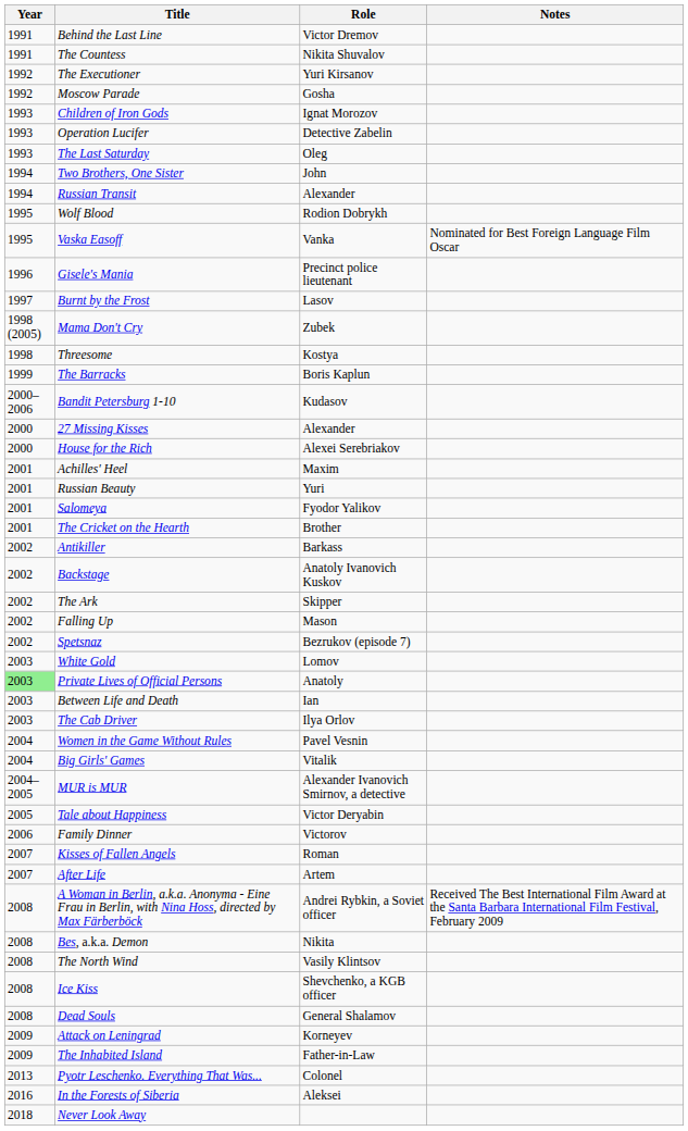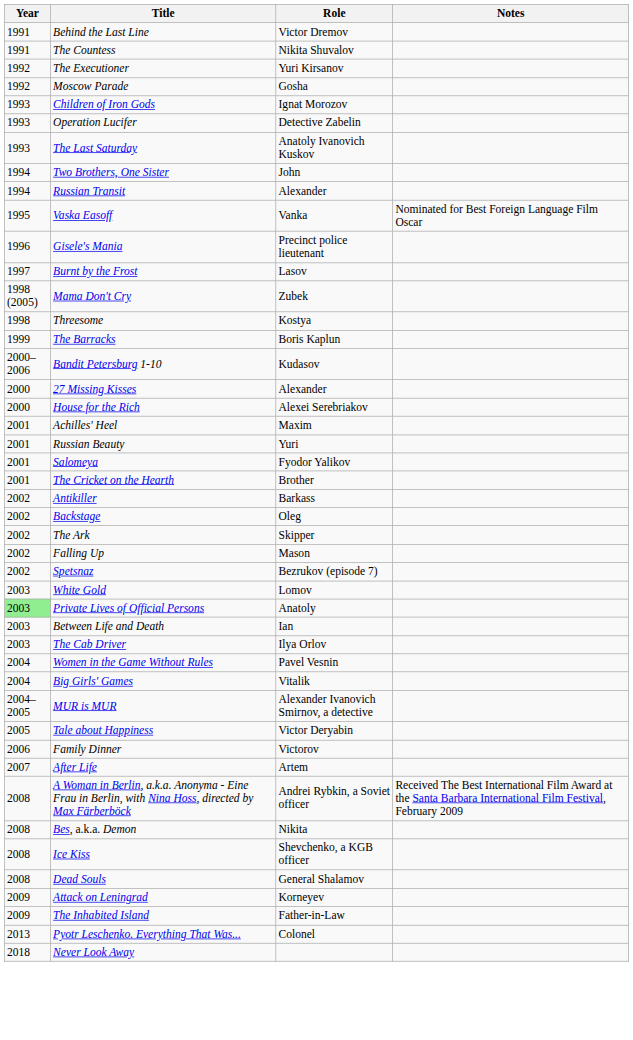 <table class="wikitable sortable">
 <tr>
 <th>Year</th>
 <th>Title</th>
 <th>Role</th>
 <th class="unsortable">Notes</th>
 </tr>
 <tr>
 <td>1991</td>
 <td><em>Behind the Last Line</em></td>
 <td>Victor Dremov</td>
 <td></td>
 </tr>
 <tr>
 <td>1991</td>
 <td><em>The Countess</em></td>
 <td>Nikita Shuvalov</td>
 <td></td>
 </tr>
 <tr>
 <td>1992</td>
 <td><em>The Executioner</em></td>
 <td>Yuri Kirsanov</td>
 <td></td>
 </tr>
 <tr>
 <td>1992</td>
 <td><em>Moscow Parade</em></td>
 <td>Gosha</td>
 <td></td>
 </tr>
 <tr>
 <td>1993</td>
 <td><em><a href='#'>Children of Iron Gods</a></em></td>
 <td>Ignat Morozov</td>
 <td></td>
 </tr>
 <tr>
 <td>1993</td>
 <td><em>Operation Lucifer</em></td>
 <td>Detective Zabelin</td>
 <td></td>
 </tr>
 <tr>
 <td>1993</td>
 <td><em><a href='#'>The Last Saturday</a></em></td>
-<td>Oleg</td>
+<td>Anatoly Ivanovich Kuskov</td>
 <td></td>
 </tr>
 <tr>
 <td>1994</td>
 <td><em><a href='#'>Two Brothers, One Sister</a></em></td>
 <td>John</td>
 <td></td>
 </tr>
 <tr>
 <td>1994</td>
 <td><em><a href='#'>Russian Transit</a></em></td>
 <td>Alexander</td>
-<td></td>
-</tr>
-<tr>
-<td>1995</td>
-<td><em>Wolf Blood</em></td>
-<td>Rodion Dobrykh</td>
 <td></td>
 </tr>
 <tr>
 <td>1995</td>
 <td><em><a href='#'>Vaska Easoff</a></em></td>
 <td>Vanka</td>
 <td>Nominated for Best Foreign Language Film Oscar</td>
 </tr>
 <tr>
 <td>1996</td>
 <td><em><a href='#'>Gisele's Mania</a></em></td>
 <td>Precinct police lieutenant</td>
 <td></td>
 </tr>
 <tr>
 <td>1997</td>
 <td><em><a href='#'>Burnt by the Frost</a></em></td>
 <td>Lasov</td>
 <td></td>
 </tr>
 <tr>
 <td>1998 (2005)</td>
 <td><em><a href='#'>Mama Don't Cry</a></em></td>
 <td>Zubek</td>
 <td></td>
 </tr>
 <tr>
 <td>1998</td>
 <td><em>Threesome</em></td>
 <td>Kostya</td>
 <td></td>
 </tr>
 <tr>
 <td>1999</td>
 <td><em><a href='#'>The Barracks</a></em></td>
 <td>Boris Kaplun</td>
 <td></td>
 </tr>
 <tr>
 <td>2000–2006</td>
 <td><em><a href='#'>Bandit Petersburg</a> 1-10</em></td>
 <td>Kudasov</td>
 <td></td>
 </tr>
 <tr>
 <td>2000</td>
 <td><em><a href='#'>27 Missing Kisses</a></em></td>
 <td>Alexander</td>
 <td></td>
 </tr>
 <tr>
 <td>2000</td>
 <td><em><a href='#'>House for the Rich</a></em></td>
 <td>Alexei Serebriakov</td>
 <td></td>
 </tr>
 <tr>
 <td>2001</td>
 <td><em>Achilles' Heel</em></td>
 <td>Maxim</td>
 <td></td>
 </tr>
 <tr>
 <td>2001</td>
 <td><em>Russian Beauty</em></td>
 <td>Yuri</td>
 <td></td>
 </tr>
 <tr>
 <td>2001</td>
 <td><em><a href='#'>Salomeya</a></em></td>
 <td>Fyodor Yalikov</td>
 <td></td>
 </tr>
 <tr>
 <td>2001</td>
 <td><em><a href='#'>The Cricket on the Hearth</a></em></td>
 <td>Brother</td>
 <td></td>
 </tr>
 <tr>
 <td>2002</td>
 <td><em><a href='#'>Antikiller</a></em></td>
 <td>Barkass</td>
 <td></td>
 </tr>
 <tr>
 <td>2002</td>
 <td><em><a href='#'>Backstage</a></em></td>
-<td>Anatoly Ivanovich Kuskov</td>
+<td>Oleg</td>
 <td></td>
 </tr>
 <tr>
 <td>2002</td>
 <td><em>The Ark</em></td>
 <td>Skipper</td>
 <td></td>
 </tr>
 <tr>
 <td>2002</td>
 <td><em>Falling Up</em></td>
 <td>Mason</td>
 <td></td>
 </tr>
 <tr>
 <td>2002</td>
 <td><em><a href='#'>Spetsnaz</a></em></td>
 <td>Bezrukov (episode 7)</td>
 <td></td>
 </tr>
 <tr>
 <td>2003</td>
 <td><em><a href='#'>White Gold</a></em></td>
 <td>Lomov</td>
 <td></td>
 </tr>
 <tr>
 <td style="background: lightgreen;">2003</td>
 <td><em><a href='#'>Private Lives of Official Persons</a></em></td>
 <td>Anatoly</td>
 <td></td>
 </tr>
 <tr>
 <td>2003</td>
 <td><em>Between Life and Death</em></td>
 <td>Ian</td>
 <td></td>
 </tr>
 <tr>
 <td>2003</td>
 <td><em><a href='#'>The Cab Driver</a></em></td>
 <td>Ilya Orlov</td>
 <td></td>
 </tr>
 <tr>
 <td>2004</td>
 <td><em><a href='#'>Women in the Game Without Rules</a></em></td>
 <td>Pavel Vesnin</td>
 <td></td>
 </tr>
 <tr>
 <td>2004</td>
 <td><em><a href='#'>Big Girls' Games</a></em></td>
 <td>Vitalik</td>
 <td></td>
 </tr>
 <tr>
 <td>2004–2005</td>
 <td><em><a href='#'>MUR is MUR</a></em></td>
 <td>Alexander Ivanovich Smirnov, a detective</td>
 <td></td>
 </tr>
 <tr>
 <td>2005</td>
 <td><em><a href='#'>Tale about Happiness</a></em></td>
 <td>Victor Deryabin</td>
 <td></td>
 </tr>
 <tr>
 <td>2006</td>
 <td><em>Family Dinner</em></td>
 <td>Victorov</td>
 <td></td>
 </tr>
 <tr>
 <td>2007</td>
-<td><em><a href='#'>Kisses of Fallen Angels</a></em></td>
-<td>Roman</td>
-<td></td>
-</tr>
-<tr>
-<td>2007</td>
 <td><em><a href='#'>After Life</a></em></td>
 <td>Artem</td>
 <td></td>
 </tr>
 <tr>
 <td>2008</td>
 <td><em><a href='#'>A Woman in Berlin</a>, a.k.a. Anonyma - Eine Frau in Berlin, with <a href='#'>Nina Hoss</a>, directed by <a href='#'>Max Färberböck</a></em></td>
 <td>Andrei Rybkin, a Soviet officer</td>
 <td>Received The Best International Film Award at the <a href='#'>Santa Barbara International Film Festival</a>, February 2009</td>
 </tr>
 <tr>
 <td>2008</td>
 <td><em><a href='#'>Bes</a></em>, a.k.a. <em>Demon</em></td>
 <td>Nikita</td>
-<td></td>
-</tr>
-<tr>
-<td>2008</td>
-<td><em>The North Wind</em></td>
-<td>Vasily Klintsov</td>
 <td></td>
 </tr>
 <tr>
 <td>2008</td>
 <td><em><a href='#'>Ice Kiss</a></em></td>
 <td>Shevchenko, a KGB officer</td>
 <td></td>
 </tr>
 <tr>
 <td>2008</td>
 <td><em><a href='#'>Dead Souls</a></em></td>
 <td>General Shalamov</td>
 <td></td>
 </tr>
 <tr>
 <td>2009</td>
 <td><em><a href='#'>Attack on Leningrad</a></em></td>
 <td>Korneyev</td>
 <td></td>
 </tr>
 <tr>
 <td>2009</td>
 <td><em><a href='#'>The Inhabited Island</a></em></td>
 <td>Father-in-Law</td>
 <td></td>
 </tr>
 <tr>
 <td>2013</td>
 <td><em><a href='#'>Pyotr Leschenko. Everything That Was...</a></em></td>
 <td>Colonel</td>
 </tr>
 <tr>
-<td>2016</td>
-<td><em><a href='#'>In the Forests of Siberia</a></em></td>
-<td>Aleksei</td>
-<td></td>
-</tr>
-<tr>
 <td>2018</td>
 <td><em><a href='#'>Never Look Away</a></em></td>
 <td></td>
 <td></td>
 </tr>
 </table>
